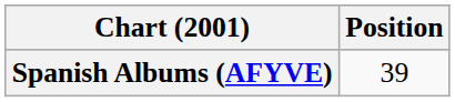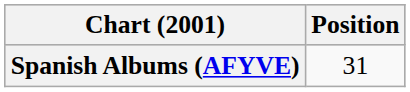 <table class="wikitable sortable plainrowheaders">
 <tr>
 <th style="text-align:center;">Chart (2001)</th>
 <th style="text-align:center;">Position</th>
 </tr>
 <tr>
 <th scope="row">Spanish Albums (<a href='#'>AFYVE</a>)</th>
-<td style="text-align:center;">39</td>
+<td style="text-align:center;">31</td>
 </tr>
 </table>
